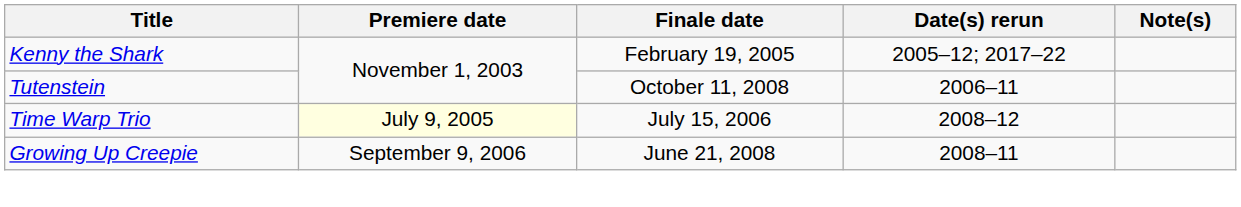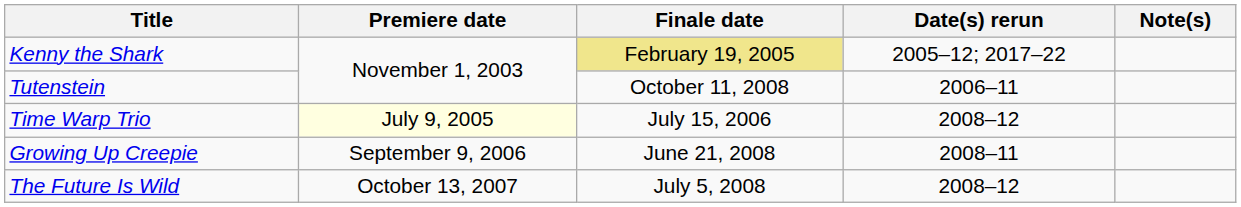 <table class="wikitable plainrowheaders sortable" style="width:75%;text-align:center;">
 <tr>
 <th>Title</th>
 <th>Premiere date</th>
 <th>Finale date</th>
 <th>Date(s) rerun</th>
 <th class="unsortable">Note(s)</th>
 </tr>
 <tr>
 <td scope="row" style="text-align:left;"><em><a href='#'>Kenny the Shark</a></em></td>
 <td rowspan="2">November 1, 2003</td>
-<td>February 19, 2005</td>
+<td style="background: khaki;">February 19, 2005</td>
 <td>2005–12; 2017–22</td>
 <td></td>
 </tr>
 <tr>
 <td scope="row" style="text-align:left;"><em><a href='#'>Tutenstein</a></em></td>
 <td>October 11, 2008</td>
 <td>2006–11</td>
 <td></td>
 </tr>
 <tr>
 <td scope="row" style="text-align:left;"><em><a href='#'>Time Warp Trio</a></em></td>
 <td style="background: lightyellow;">July 9, 2005</td>
 <td>July 15, 2006</td>
 <td>2008–12</td>
 <td></td>
 </tr>
 <tr>
 <td scope="row" style="text-align:left;"><em><a href='#'>Growing Up Creepie</a></em></td>
 <td>September 9, 2006</td>
 <td>June 21, 2008</td>
 <td>2008–11</td>
 <td></td>
 </tr>
+<tr>
+<td scope="row" style="text-align:left;"><em><a href='#'>The Future Is Wild</a></em></td>
+<td>October 13, 2007</td>
+<td>July 5, 2008</td>
+<td>2008–12</td>
+<td></td>
+</tr>
 </table>
